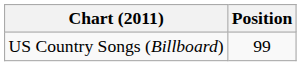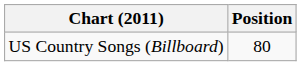 <table class="wikitable sortable">
 <tr>
 <th scope="col">Chart (2011)</th>
 <th scope="col">Position</th>
 </tr>
 <tr>
 <td>US Country Songs (<em>Billboard</em>)</td>
-<td align="center">99</td>
+<td align="center">80</td>
 </tr>
 </table>
